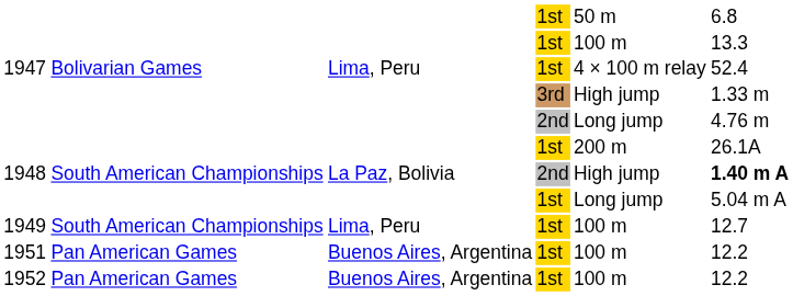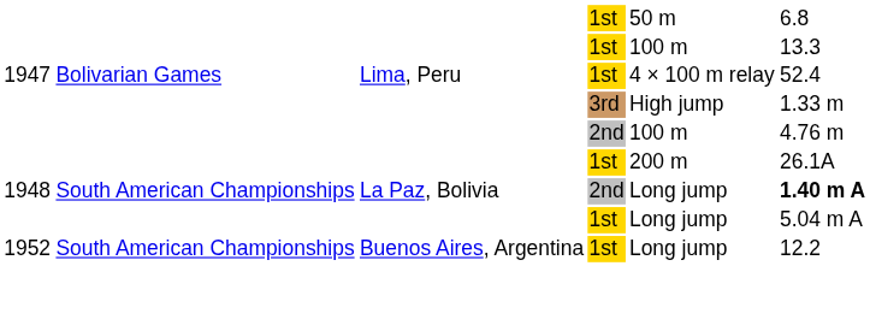 <table>
 <tr>
 <td rowspan=5>1947</td>
 <td rowspan=5><a href='#'>Bolivarian Games</a></td>
 <td rowspan=5><a href='#'>Lima</a>, Peru</td>
 <td bgcolor=gold>1st</td>
 <td>50 m</td>
 <td>6.8</td>
 </tr>
 <tr>
 <td bgcolor=gold>1st</td>
 <td>100 m</td>
 <td>13.3</td>
 </tr>
 <tr>
 <td bgcolor=gold>1st</td>
 <td>4 × 100 m relay</td>
 <td>52.4</td>
 </tr>
 <tr>
 <td bgcolor=cc9966>3rd</td>
 <td>High jump</td>
 <td>1.33 m</td>
 </tr>
 <tr>
 <td bgcolor=silver>2nd</td>
-<td>Long jump</td>
+<td>100 m</td>
 <td>4.76 m</td>
 </tr>
 <tr>
 <td rowspan=3>1948</td>
 <td rowspan=3><a href='#'>South American Championships</a></td>
 <td rowspan=3><a href='#'>La Paz</a>, Bolivia</td>
 <td bgcolor=gold>1st</td>
 <td>200 m</td>
 <td>26.1A</td>
 </tr>
 <tr>
 <td bgcolor=silver>2nd</td>
-<td>High jump</td>
+<td>Long jump</td>
 <td><strong>1.40 m A</strong></td>
 </tr>
 <tr>
 <td bgcolor=gold>1st</td>
 <td>Long jump</td>
 <td>5.04 m A</td>
 </tr>
 <tr>
-<td>1949</td>
+<td>1952</td>
 <td><a href='#'>South American Championships</a></td>
-<td><a href='#'>Lima</a>, Peru</td>
-<td bgcolor=gold>1st</td>
-<td>100 m</td>
-<td>12.7</td>
-</tr>
-<tr>
-<td>1951</td>
-<td><a href='#'>Pan American Games</a></td>
 <td><a href='#'>Buenos Aires</a>, Argentina</td>
 <td bgcolor=gold>1st</td>
-<td>100 m</td>
-<td>12.2</td>
-</tr>
-<tr>
-<td>1952</td>
-<td><a href='#'>Pan American Games</a></td>
-<td><a href='#'>Buenos Aires</a>, Argentina</td>
-<td bgcolor=gold>1st</td>
-<td>100 m</td>
+<td>Long jump</td>
 <td>12.2 </td>
 </tr>
 </table>
